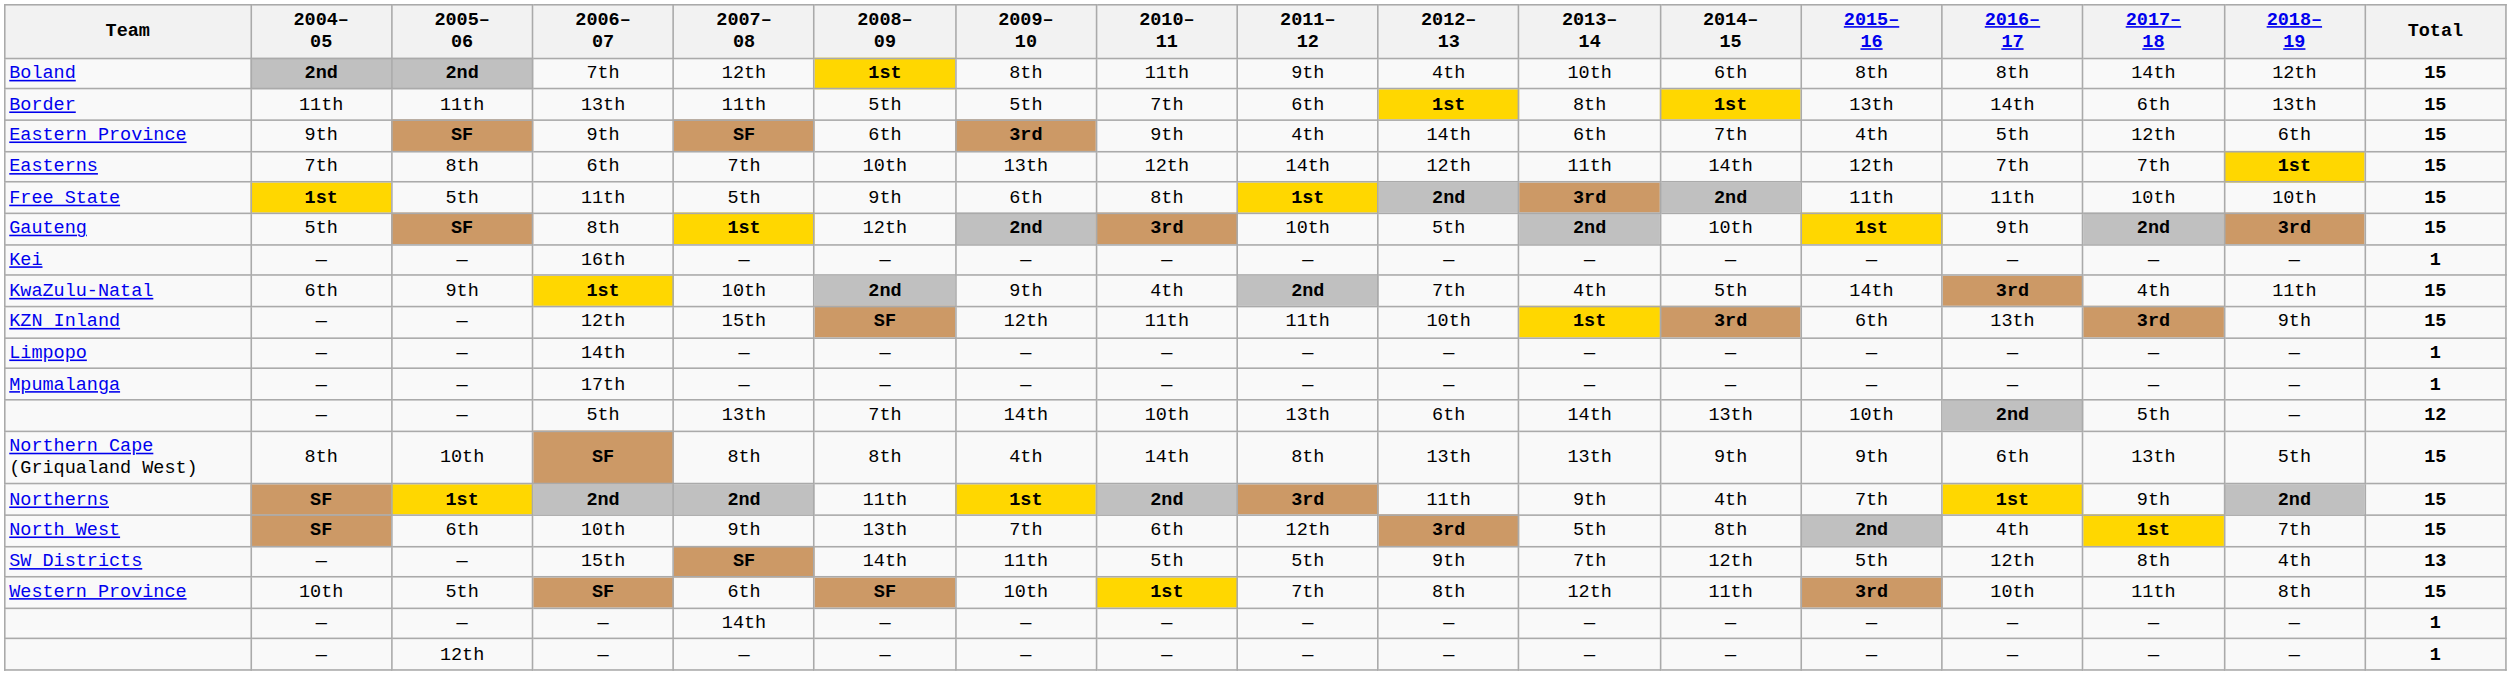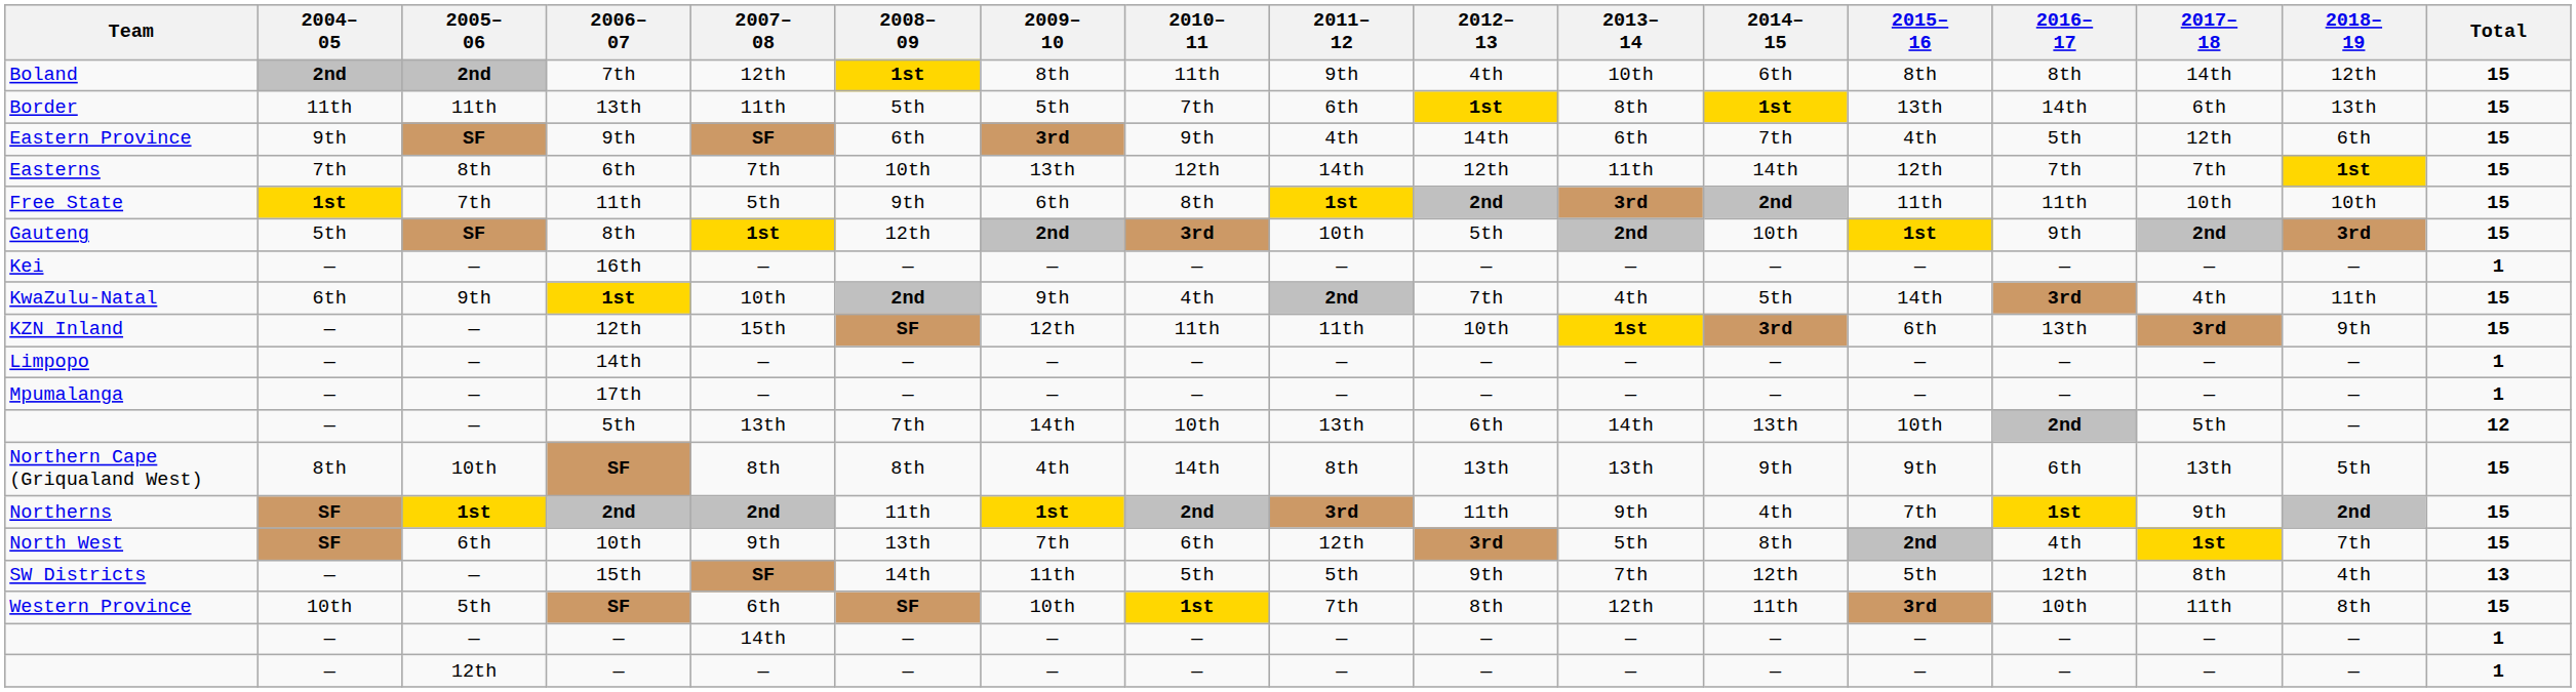 <table class="wikitable" style="width:100%; text-align:center; font-size:90%">
 <tr>
 <th width=150>Team</th>
 <th>2004–<br>05</th>
 <th>2005–<br>06</th>
 <th>2006–<br>07</th>
 <th>2007–<br>08</th>
 <th>2008–<br>09</th>
 <th>2009–<br>10</th>
 <th>2010–<br>11</th>
 <th>2011–<br>12</th>
 <th>2012–<br>13</th>
 <th>2013–<br>14</th>
 <th>2014–<br>15</th>
 <th><a href='#'>2015–<br>16</a></th>
 <th><a href='#'>2016–<br>17</a></th>
 <th><a href='#'>2017–<br>18</a></th>
 <th><a href='#'>2018–<br>19</a></th>
 <th>Total</th>
 </tr>
 <tr>
 <td align=left><a href='#'>Boland</a></td>
 <td bgcolor=Silver><strong>2nd</strong></td>
 <td bgcolor=Silver><strong>2nd</strong></td>
 <td>7th</td>
 <td>12th</td>
 <td bgcolor=Gold><strong>1st</strong></td>
 <td>8th</td>
 <td>11th</td>
 <td>9th</td>
 <td>4th</td>
 <td>10th</td>
 <td>6th</td>
 <td>8th</td>
 <td>8th</td>
 <td>14th</td>
 <td>12th</td>
 <td><strong>15</strong></td>
 </tr>
 <tr>
 <td align=left><a href='#'>Border</a></td>
 <td>11th</td>
 <td>11th</td>
 <td>13th</td>
 <td>11th</td>
 <td>5th</td>
 <td>5th</td>
 <td>7th</td>
 <td>6th</td>
 <td bgcolor=Gold><strong>1st</strong></td>
 <td>8th</td>
 <td bgcolor=Gold><strong>1st</strong></td>
 <td>13th</td>
 <td>14th</td>
 <td>6th</td>
 <td>13th</td>
 <td><strong>15</strong></td>
 </tr>
 <tr>
 <td align=left><a href='#'>Eastern Province</a></td>
 <td>9th</td>
 <td bgcolor=#cc9966><strong>SF</strong></td>
 <td>9th</td>
 <td bgcolor=#cc9966><strong>SF</strong></td>
 <td>6th</td>
 <td bgcolor=#cc9966><strong>3rd</strong></td>
 <td>9th</td>
 <td>4th</td>
 <td>14th</td>
 <td>6th</td>
 <td>7th</td>
 <td>4th</td>
 <td>5th</td>
 <td>12th</td>
 <td>6th</td>
 <td><strong>15</strong></td>
 </tr>
 <tr>
 <td align=left><a href='#'>Easterns</a></td>
 <td>7th</td>
 <td>8th</td>
 <td>6th</td>
 <td>7th</td>
 <td>10th</td>
 <td>13th</td>
 <td>12th</td>
 <td>14th</td>
 <td>12th</td>
 <td>11th</td>
 <td>14th</td>
 <td>12th</td>
 <td>7th</td>
 <td>7th</td>
 <td bgcolor=Gold><strong>1st</strong></td>
 <td><strong>15</strong></td>
 </tr>
 <tr>
 <td align=left><a href='#'>Free State</a></td>
 <td bgcolor=Gold><strong>1st</strong></td>
-<td>5th</td>
+<td>7th</td>
 <td>11th</td>
 <td>5th</td>
 <td>9th</td>
 <td>6th</td>
 <td>8th</td>
 <td bgcolor=Gold><strong>1st</strong></td>
 <td bgcolor=Silver><strong>2nd</strong></td>
 <td bgcolor=#cc9966><strong>3rd</strong></td>
 <td bgcolor=Silver><strong>2nd</strong></td>
 <td>11th</td>
 <td>11th</td>
 <td>10th</td>
 <td>10th</td>
 <td><strong>15</strong></td>
 </tr>
 <tr>
 <td align=left><a href='#'>Gauteng</a></td>
 <td>5th</td>
 <td bgcolor=#cc9966><strong>SF</strong></td>
 <td>8th</td>
 <td bgcolor=Gold><strong>1st</strong></td>
 <td>12th</td>
 <td bgcolor=Silver><strong>2nd</strong></td>
 <td bgcolor=#cc9966><strong>3rd</strong></td>
 <td>10th</td>
 <td>5th</td>
 <td bgcolor=Silver><strong>2nd</strong></td>
 <td>10th</td>
 <td bgcolor=Gold><strong>1st</strong></td>
 <td>9th</td>
 <td bgcolor=Silver><strong>2nd</strong></td>
 <td bgcolor=#cc9966><strong>3rd</strong></td>
 <td><strong>15</strong></td>
 </tr>
 <tr>
 <td align=left><a href='#'>Kei</a></td>
 <td>—</td>
 <td>—</td>
 <td>16th</td>
 <td>—</td>
 <td>—</td>
 <td>—</td>
 <td>—</td>
 <td>—</td>
 <td>—</td>
 <td>—</td>
 <td>—</td>
 <td>—</td>
 <td>—</td>
 <td>—</td>
 <td>—</td>
 <td><strong>1</strong></td>
 </tr>
 <tr>
 <td align=left><a href='#'>KwaZulu-Natal</a></td>
 <td>6th</td>
 <td>9th</td>
 <td bgcolor=Gold><strong>1st</strong></td>
 <td>10th</td>
 <td bgcolor=Silver><strong>2nd</strong></td>
 <td>9th</td>
 <td>4th</td>
 <td bgcolor=Silver><strong>2nd</strong></td>
 <td>7th</td>
 <td>4th</td>
 <td>5th</td>
 <td>14th</td>
 <td bgcolor=#cc9966><strong>3rd</strong></td>
 <td>4th</td>
 <td>11th</td>
 <td><strong>15</strong></td>
 </tr>
 <tr>
 <td align=left><a href='#'>KZN Inland</a></td>
 <td>—</td>
 <td>—</td>
 <td>12th</td>
 <td>15th</td>
 <td bgcolor=#cc9966><strong>SF</strong></td>
 <td>12th</td>
 <td>11th</td>
 <td>11th</td>
 <td>10th</td>
 <td bgcolor=Gold><strong>1st</strong></td>
 <td bgcolor=#cc9966><strong>3rd</strong></td>
 <td>6th</td>
 <td>13th</td>
 <td bgcolor=#cc9966><strong>3rd</strong></td>
 <td>9th</td>
 <td><strong>15</strong></td>
 </tr>
 <tr>
 <td align=left><a href='#'>Limpopo</a></td>
 <td>—</td>
 <td>—</td>
 <td>14th</td>
 <td>—</td>
 <td>—</td>
 <td>—</td>
 <td>—</td>
 <td>—</td>
 <td>—</td>
 <td>—</td>
 <td>—</td>
 <td>—</td>
 <td>—</td>
 <td>—</td>
 <td>—</td>
 <td><strong>1</strong></td>
 </tr>
 <tr>
 <td align=left><a href='#'>Mpumalanga</a></td>
 <td>—</td>
 <td>—</td>
 <td>17th</td>
 <td>—</td>
 <td>—</td>
 <td>—</td>
 <td>—</td>
 <td>—</td>
 <td>—</td>
 <td>—</td>
 <td>—</td>
 <td>—</td>
 <td>—</td>
 <td>—</td>
 <td>—</td>
 <td><strong>1</strong></td>
 </tr>
 <tr>
 <td align=left></td>
 <td>—</td>
 <td>—</td>
 <td>5th</td>
 <td>13th</td>
 <td>7th</td>
 <td>14th</td>
 <td>10th</td>
 <td>13th</td>
 <td>6th</td>
 <td>14th</td>
 <td>13th</td>
 <td>10th</td>
 <td bgcolor=Silver><strong>2nd</strong></td>
 <td>5th</td>
 <td>—</td>
 <td><strong>12</strong></td>
 </tr>
 <tr>
 <td align=left><a href='#'>Northern Cape</a><br>(Griqualand West)</td>
 <td>8th</td>
 <td>10th</td>
 <td bgcolor=#cc9966><strong>SF</strong></td>
 <td>8th</td>
 <td>8th</td>
 <td>4th</td>
 <td>14th</td>
 <td>8th</td>
 <td>13th</td>
 <td>13th</td>
 <td>9th</td>
 <td>9th</td>
 <td>6th</td>
 <td>13th</td>
 <td>5th</td>
 <td><strong>15</strong></td>
 </tr>
 <tr>
 <td align=left><a href='#'>Northerns</a></td>
 <td bgcolor=#cc9966><strong>SF</strong></td>
 <td bgcolor=Gold><strong>1st</strong></td>
 <td bgcolor=Silver><strong>2nd</strong></td>
 <td bgcolor=Silver><strong>2nd</strong></td>
 <td>11th</td>
 <td bgcolor=Gold><strong>1st</strong></td>
 <td bgcolor=Silver><strong>2nd</strong></td>
 <td bgcolor=#cc9966><strong>3rd</strong></td>
 <td>11th</td>
 <td>9th</td>
 <td>4th</td>
 <td>7th</td>
 <td bgcolor=Gold><strong>1st</strong></td>
 <td>9th</td>
 <td bgcolor=Silver><strong>2nd</strong></td>
 <td><strong>15</strong></td>
 </tr>
 <tr>
 <td align=left><a href='#'>North West</a></td>
 <td bgcolor=#cc9966><strong>SF</strong></td>
 <td>6th</td>
 <td>10th</td>
 <td>9th</td>
 <td>13th</td>
 <td>7th</td>
 <td>6th</td>
 <td>12th</td>
 <td bgcolor=#cc9966><strong>3rd</strong></td>
 <td>5th</td>
 <td>8th</td>
 <td bgcolor=Silver><strong>2nd</strong></td>
 <td>4th</td>
 <td bgcolor=Gold><strong>1st</strong></td>
 <td>7th</td>
 <td><strong>15</strong></td>
 </tr>
 <tr>
 <td align=left><a href='#'>SW Districts</a></td>
 <td>—</td>
 <td>—</td>
 <td>15th</td>
 <td bgcolor=#cc9966><strong>SF</strong></td>
 <td>14th</td>
 <td>11th</td>
 <td>5th</td>
 <td>5th</td>
 <td>9th</td>
 <td>7th</td>
 <td>12th</td>
 <td>5th</td>
 <td>12th</td>
 <td>8th</td>
 <td>4th</td>
 <td><strong>13</strong></td>
 </tr>
 <tr>
 <td align=left><a href='#'>Western Province</a></td>
 <td>10th</td>
 <td>5th</td>
 <td bgcolor=#cc9966><strong>SF</strong></td>
 <td>6th</td>
 <td bgcolor=#cc9966><strong>SF</strong></td>
 <td>10th</td>
 <td bgcolor=Gold><strong>1st</strong></td>
 <td>7th</td>
 <td>8th</td>
 <td>12th</td>
 <td>11th</td>
 <td bgcolor=#cc9966><strong>3rd</strong></td>
 <td>10th</td>
 <td>11th</td>
 <td>8th</td>
 <td><strong>15</strong></td>
 </tr>
 <tr>
 <td align=left></td>
 <td>—</td>
 <td>—</td>
 <td>—</td>
 <td>14th</td>
 <td>—</td>
 <td>—</td>
 <td>—</td>
 <td>—</td>
 <td>—</td>
 <td>—</td>
 <td>—</td>
 <td>—</td>
 <td>—</td>
 <td>—</td>
 <td>—</td>
 <td><strong>1</strong></td>
 </tr>
 <tr>
 <td align=left></td>
 <td>—</td>
 <td>12th</td>
 <td>—</td>
 <td>—</td>
 <td>—</td>
 <td>—</td>
 <td>—</td>
 <td>—</td>
 <td>—</td>
 <td>—</td>
 <td>—</td>
 <td>—</td>
 <td>—</td>
 <td>—</td>
 <td>—</td>
 <td><strong>1</strong></td>
 </tr>
 </table>
